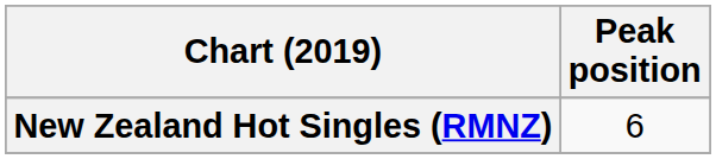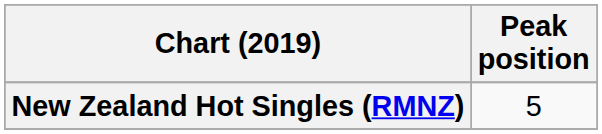 <table class="wikitable sortable plainrowheaders" style="text-align:center">
 <tr>
 <th scope="col">Chart (2019)</th>
 <th scope="col">Peak<br>position</th>
 </tr>
 <tr>
 </tr>
 <tr>
 <th scope="row">New Zealand Hot Singles (<a href='#'>RMNZ</a>)</th>
-<td>6</td>
+<td>5</td>
 </tr>
 <tr>
 </tr>
 <tr>
 </tr>
 <tr>
 </tr>
 </table>
